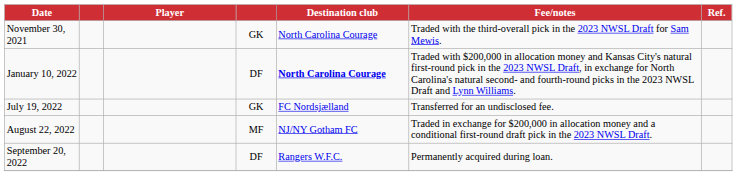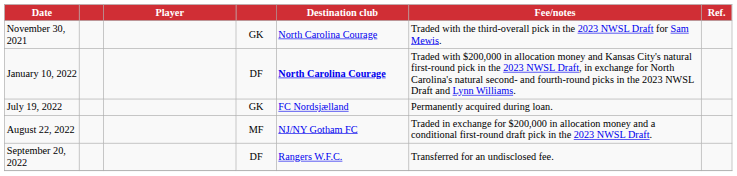 <table class="wikitable sortable" style="text-align:left;">
 <tr>
 <th style="background:#d02e35; color:#fff; width:110px;" data-sort-type="date">Date</th>
 <th style="background:#d02e35; color:#fff; width:30px;"></th>
 <th style="background:#d02e35; color:#fff; width:200px;">Player</th>
 <th style="background:#d02e35; color:#fff; width:55px;"></th>
 <th style="background:#d02e35; color:#fff; width:200px;">Destination club</th>
 <th style="background:#d02e35; color:#fff; width:450px;">Fee/notes</th>
 <th style="background:#d02e35; color:#fff; width:40px;">Ref.</th>
 </tr>
 <tr>
 <td>November 30, 2021</td>
 <td></td>
 <td></td>
 <td align="center">GK</td>
 <td> <a href='#'>North Carolina Courage</a></td>
 <td>Traded with the third-overall pick in the <a href='#'>2023 NWSL Draft</a> for <a href='#'>Sam Mewis</a>.</td>
 <td></td>
 </tr>
 <tr>
 <td>January 10, 2022</td>
 <td></td>
 <td></td>
 <td align="center">DF</td>
 <td><strong> <a href='#'>North Carolina Courage</a></strong></td>
 <td>Traded with $200,000 in allocation money and Kansas City's natural first-round pick in the <a href='#'>2023 NWSL Draft</a>, in exchange for North Carolina's natural second- and fourth-round picks in the 2023 NWSL Draft and <a href='#'>Lynn Williams</a>.</td>
 <td></td>
 </tr>
 <tr>
 <td>July 19, 2022</td>
 <td></td>
 <td></td>
 <td align="center">GK</td>
 <td> <a href='#'>FC Nordsjælland</a></td>
-<td>Transferred for an undisclosed fee.</td>
+<td>Permanently acquired during loan.</td>
 <td></td>
 </tr>
 <tr>
 <td>August 22, 2022</td>
 <td></td>
 <td></td>
 <td align="center">MF</td>
 <td> <a href='#'>NJ/NY Gotham FC</a></td>
 <td>Traded in exchange for $200,000 in allocation money and a conditional first-round draft pick in the <a href='#'>2023 NWSL Draft</a>.</td>
 <td></td>
 </tr>
 <tr>
 <td>September 20, 2022</td>
 <td></td>
 <td></td>
 <td align="center">DF</td>
 <td> <a href='#'>Rangers W.F.C.</a></td>
-<td>Permanently acquired during loan.</td>
+<td>Transferred for an undisclosed fee.</td>
 <td></td>
 </tr>
 <tr>
 </tr>
 </table>
